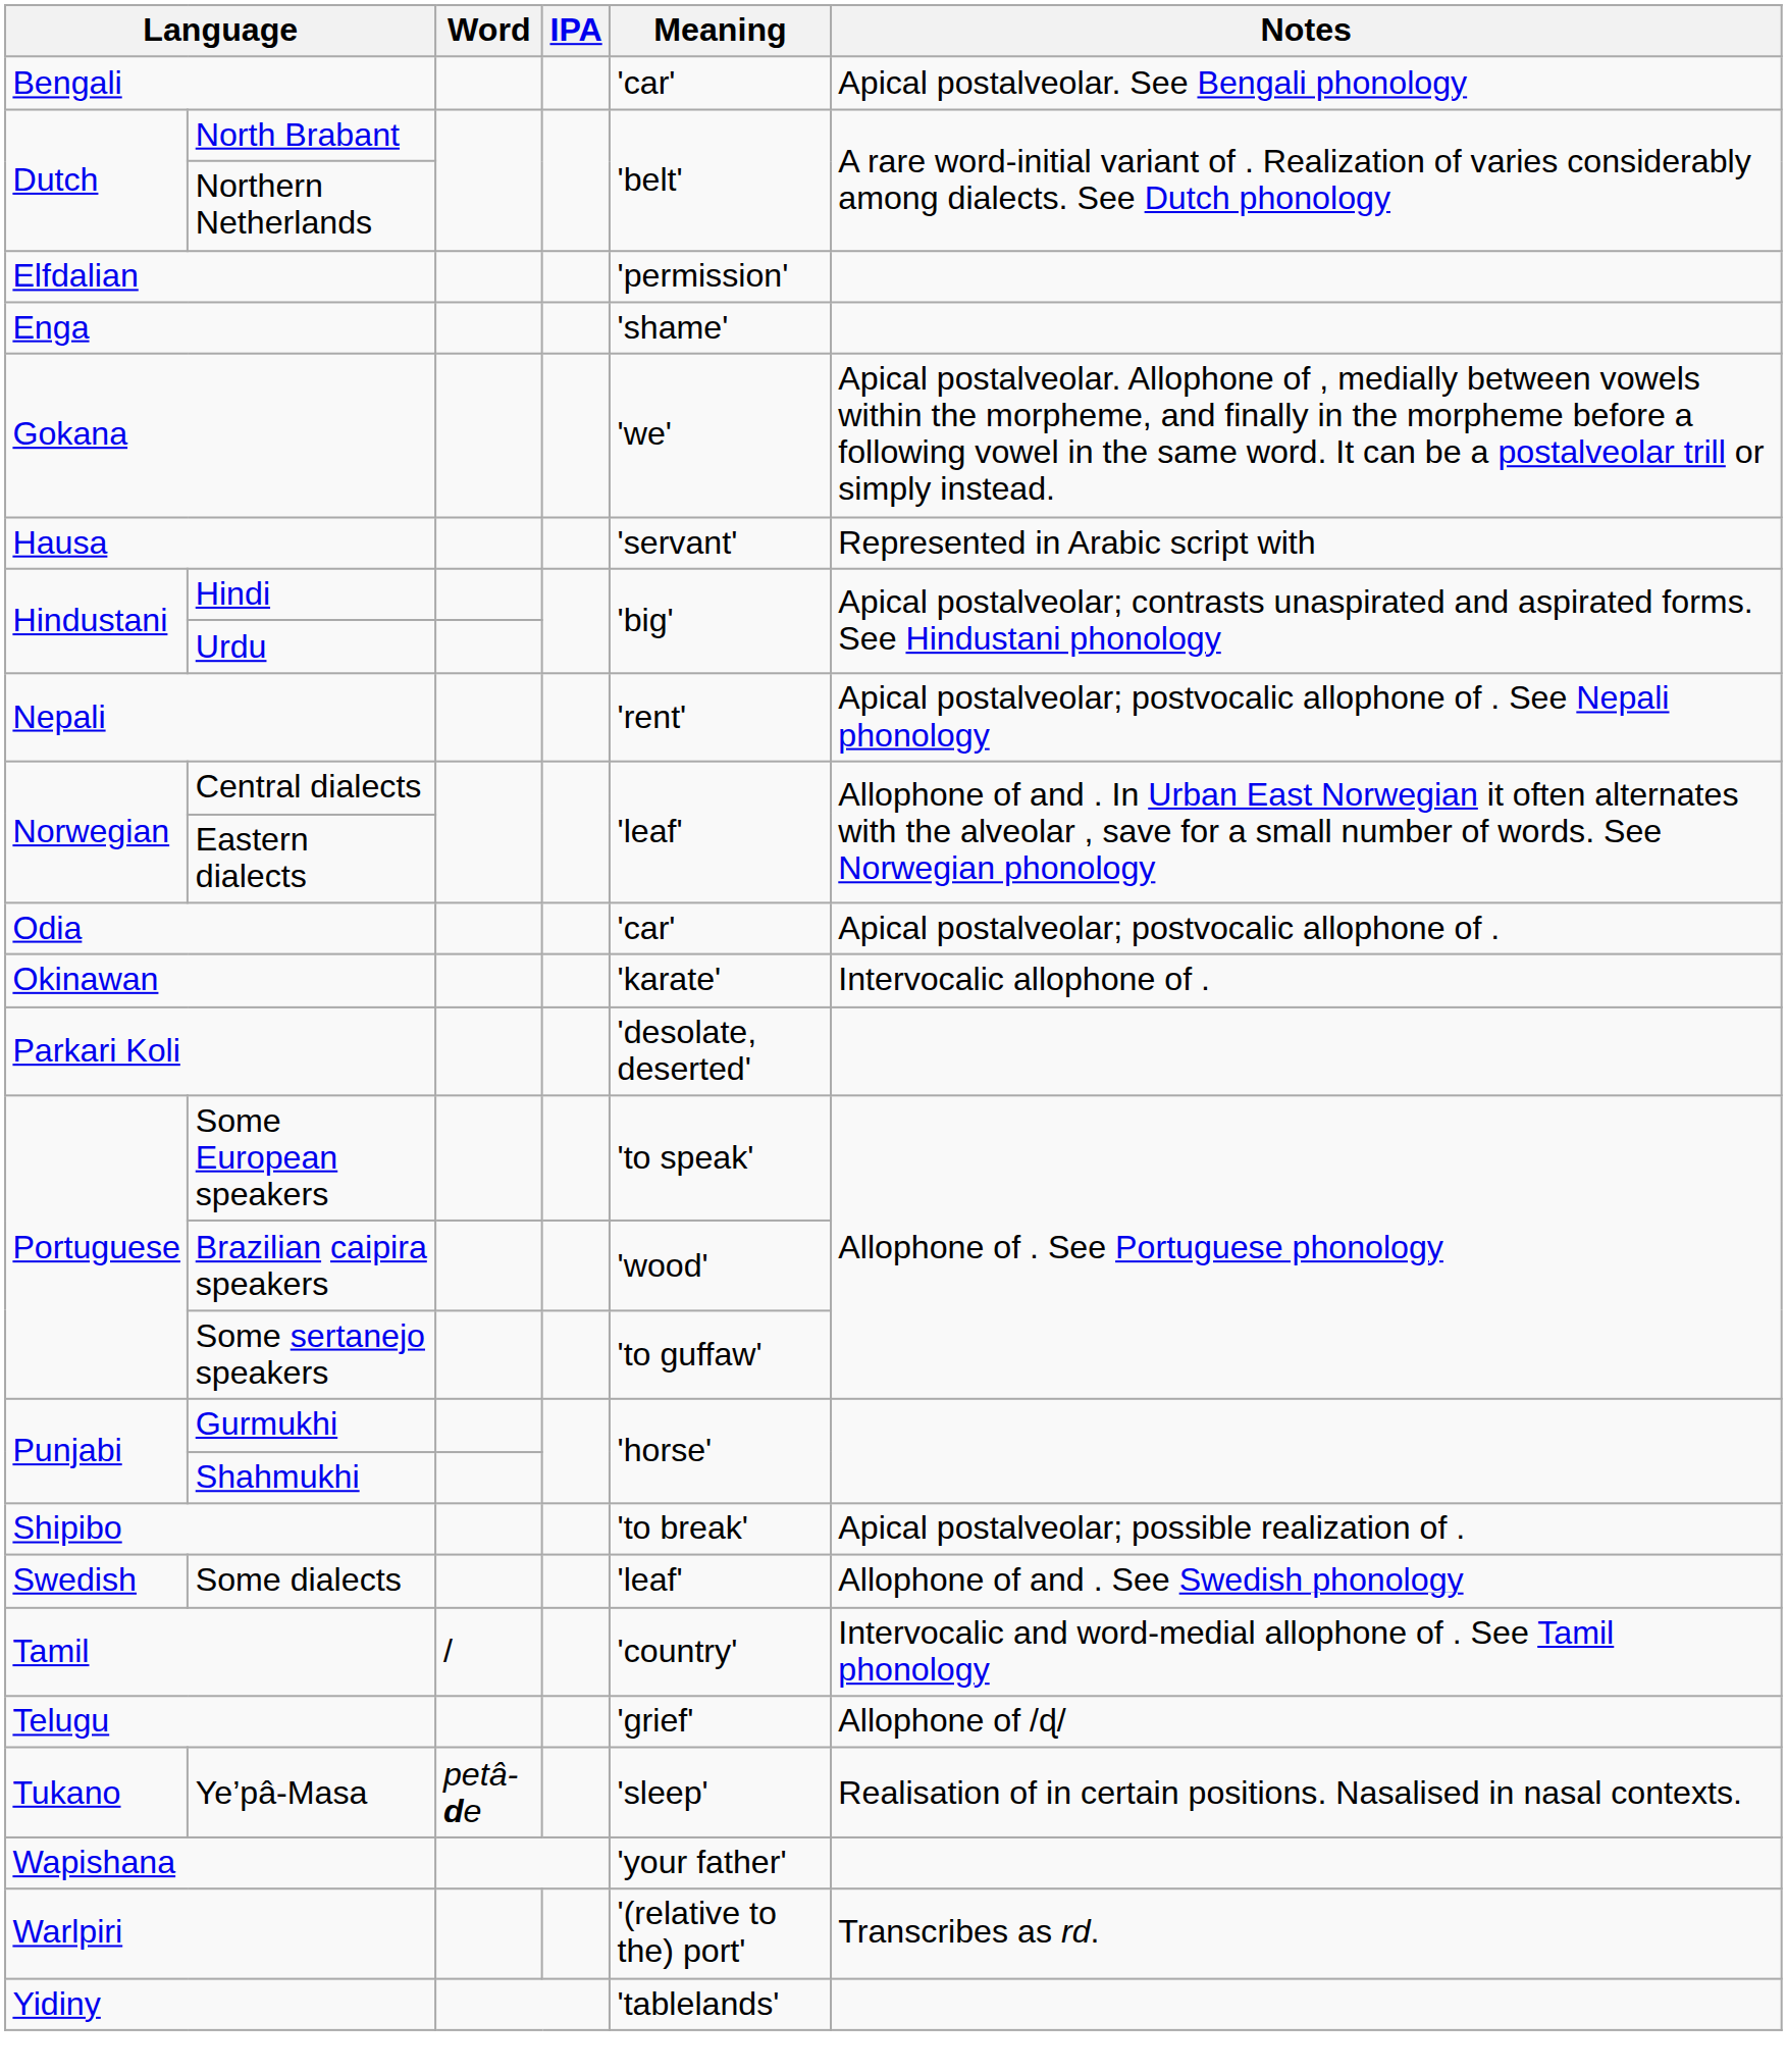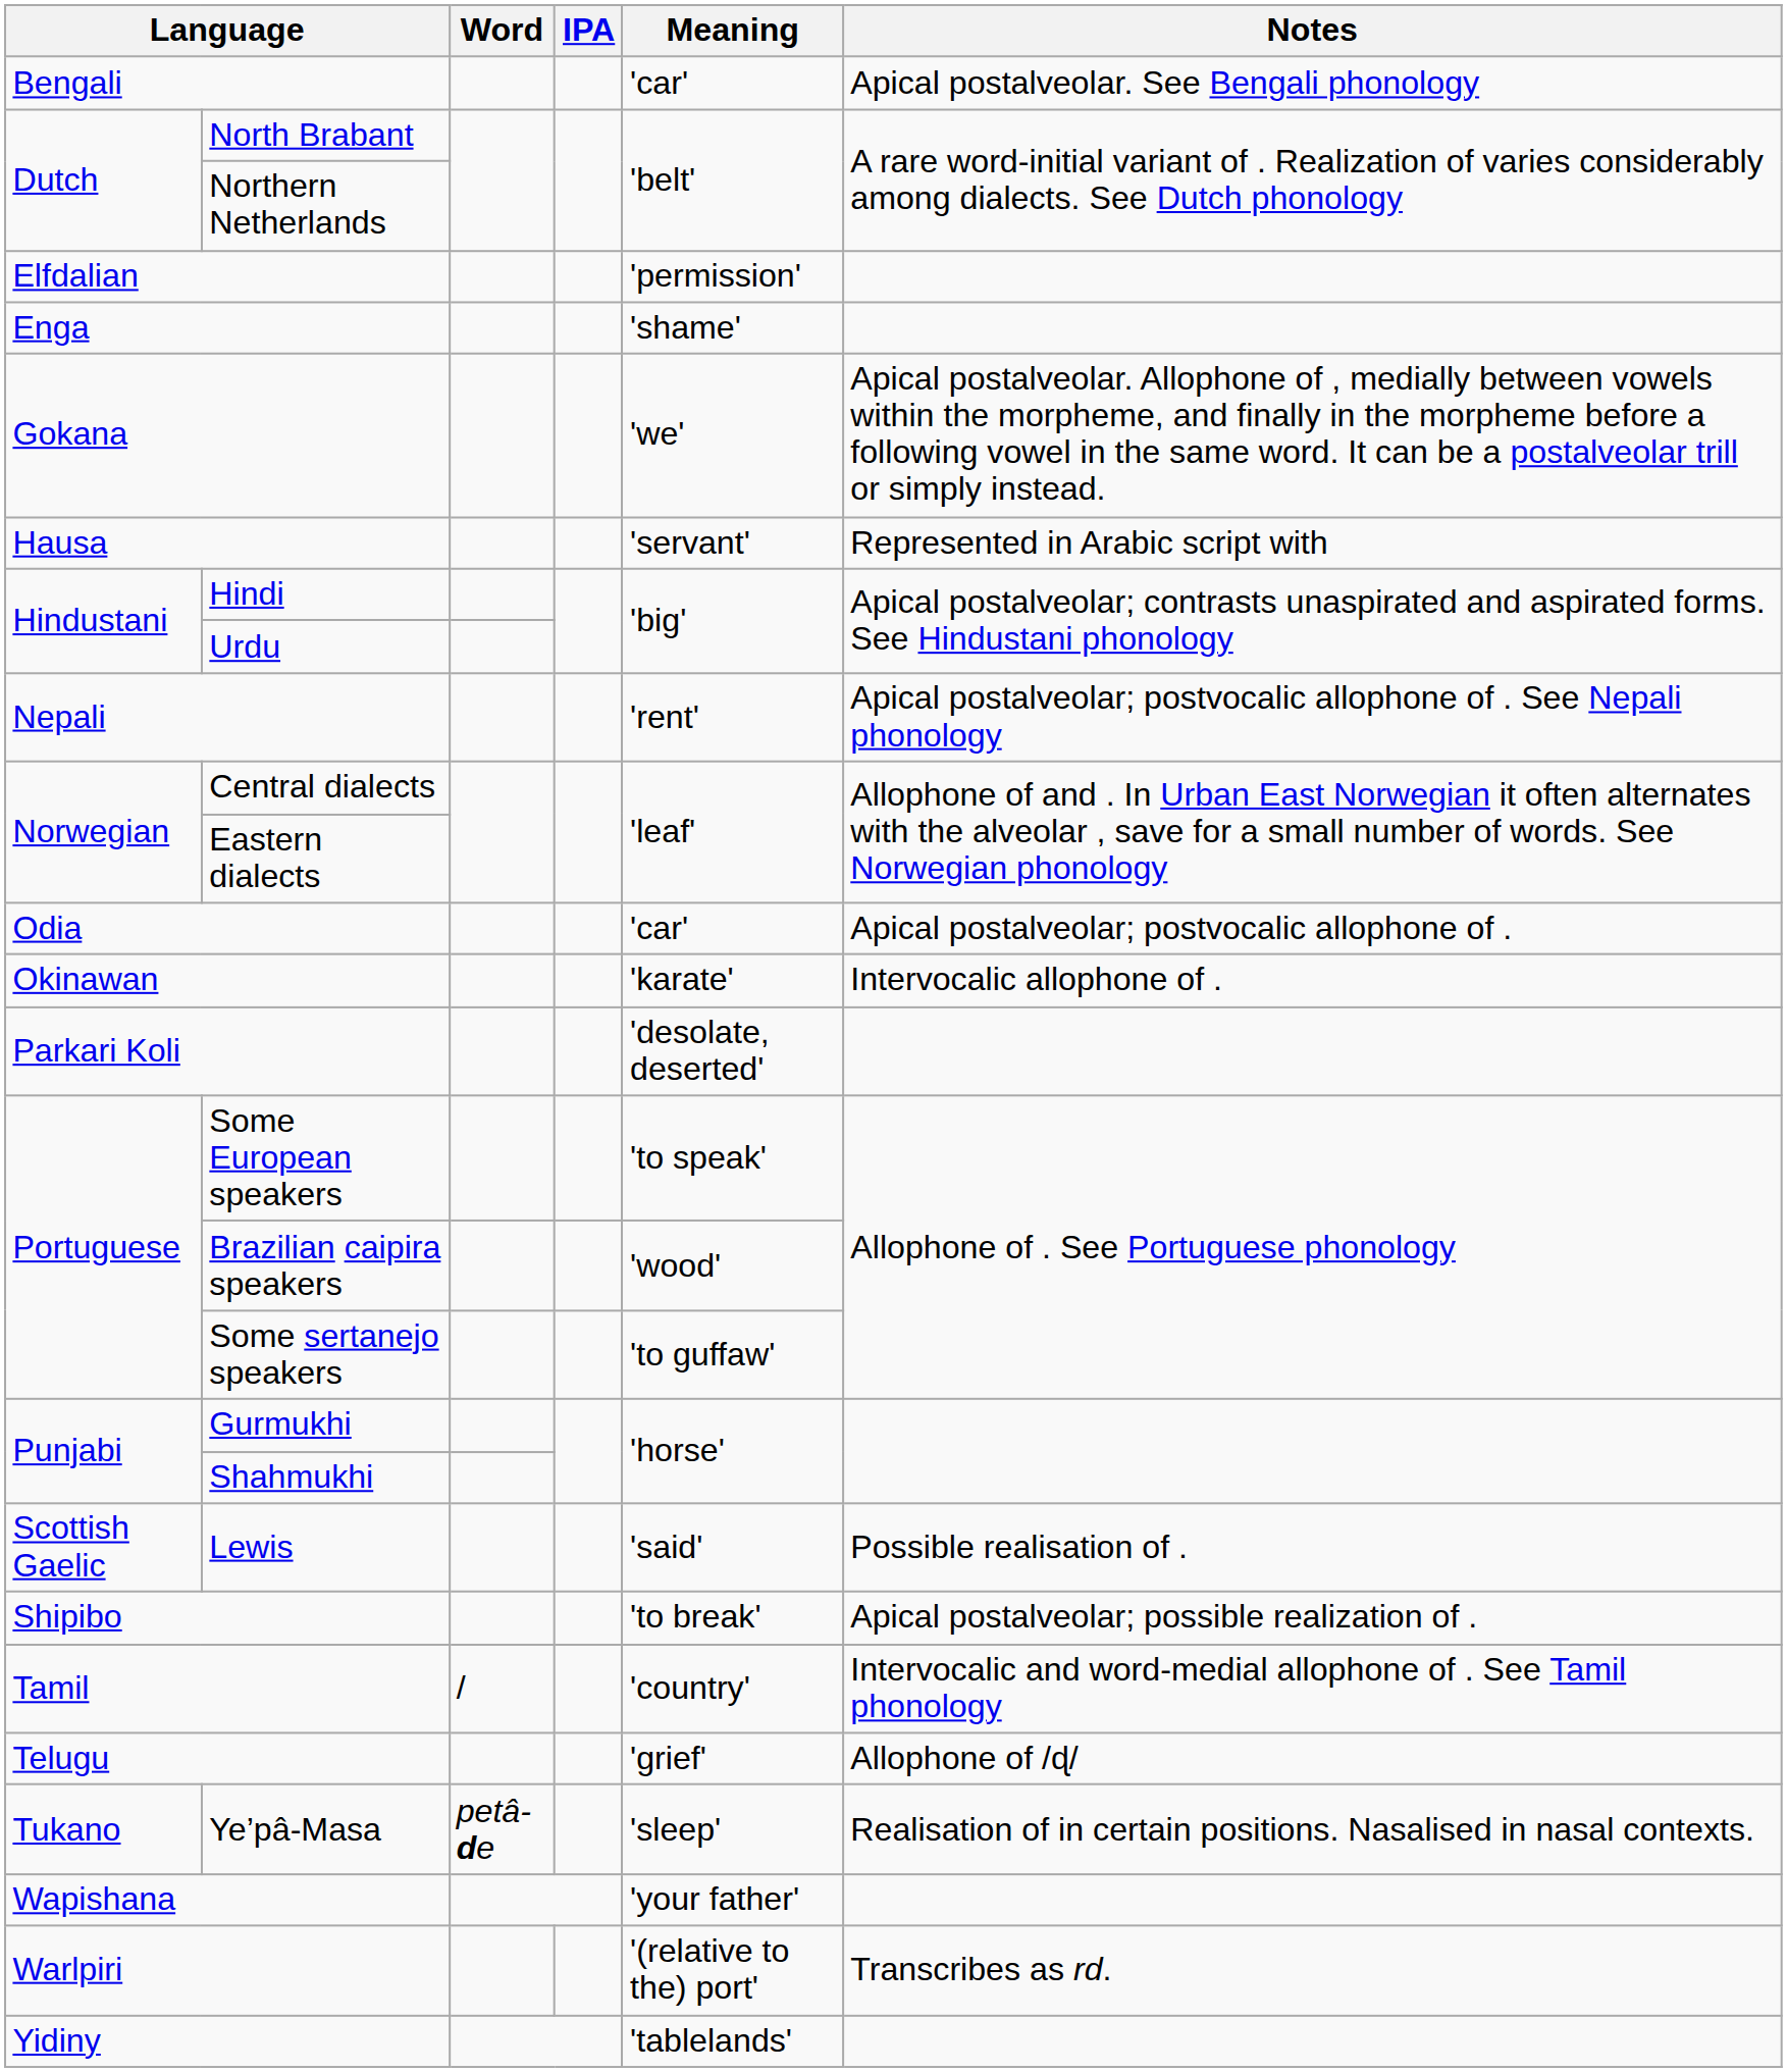 <table class="wikitable">
 <tr>
 <th colspan="2">Language</th>
 <th>Word</th>
 <th><a href='#'>IPA</a></th>
 <th>Meaning</th>
 <th>Notes</th>
 </tr>
 <tr>
 <td colspan="2"><a href='#'>Bengali</a></td>
 <td></td>
 <td></td>
 <td>'car'</td>
 <td>Apical postalveolar. See <a href='#'>Bengali phonology</a></td>
 </tr>
 <tr>
 <td rowspan="2"><a href='#'>Dutch</a></td>
 <td><a href='#'>North Brabant</a></td>
 <td rowspan="2"></td>
 <td rowspan="2"></td>
 <td rowspan="2">'belt'</td>
 <td rowspan="2">A rare word-initial variant of . Realization of  varies considerably among dialects. See <a href='#'>Dutch phonology</a></td>
 </tr>
 <tr>
 <td>Northern Netherlands</td>
 </tr>
 <tr>
 <td colspan="2"><a href='#'>Elfdalian</a></td>
 <td></td>
 <td></td>
 <td>'permission'</td>
 <td></td>
 </tr>
 <tr>
 <td colspan="2"><a href='#'>Enga</a></td>
 <td></td>
 <td></td>
 <td>'shame'</td>
 <td></td>
 </tr>
 <tr>
 <td colspan="2"><a href='#'>Gokana</a></td>
 <td></td>
 <td></td>
 <td>'we'</td>
 <td>Apical postalveolar. Allophone of , medially between vowels within the morpheme, and finally in the morpheme before a following vowel in the same word. It can be a <a href='#'>postalveolar trill</a> or simply  instead.</td>
 </tr>
 <tr>
 <td colspan="2"><a href='#'>Hausa</a></td>
 <td></td>
 <td></td>
 <td>'servant'</td>
 <td>Represented in Arabic script with </td>
 </tr>
 <tr>
 <td rowspan="2"><a href='#'>Hindustani</a></td>
 <td><a href='#'>Hindi</a></td>
 <td></td>
 <td rowspan="2"></td>
 <td rowspan="2">'big'</td>
 <td rowspan="2">Apical postalveolar; contrasts unaspirated and aspirated forms. See <a href='#'>Hindustani phonology</a></td>
 </tr>
 <tr>
 <td><a href='#'>Urdu</a></td>
 <td></td>
 </tr>
 <tr>
 <td colspan="2"><a href='#'>Nepali</a></td>
 <td></td>
 <td></td>
 <td>'rent'</td>
 <td>Apical postalveolar; postvocalic allophone of . See <a href='#'>Nepali phonology</a></td>
 </tr>
 <tr>
 <td rowspan="2"><a href='#'>Norwegian</a></td>
 <td>Central dialects</td>
 <td rowspan="2"></td>
 <td rowspan="2"></td>
 <td rowspan="2">'leaf'</td>
 <td rowspan="2">Allophone of  and . In <a href='#'>Urban East Norwegian</a> it often alternates with the alveolar , save for a small number of words. See <a href='#'>Norwegian phonology</a></td>
 </tr>
 <tr>
 <td>Eastern dialects</td>
 </tr>
 <tr>
 <td colspan="2"><a href='#'>Odia</a></td>
 <td></td>
 <td></td>
 <td>'car'</td>
 <td>Apical postalveolar; postvocalic allophone of .</td>
 </tr>
 <tr>
 <td colspan="2"><a href='#'>Okinawan</a></td>
 <td></td>
 <td></td>
 <td>'karate'</td>
 <td>Intervocalic allophone of .</td>
 </tr>
 <tr>
 <td colspan=2><a href='#'>Parkari Koli</a></td>
 <td></td>
 <td></td>
 <td>'desolate, deserted'</td>
 <td></td>
 </tr>
 <tr>
 <td rowspan="3"><a href='#'>Portuguese</a></td>
 <td>Some <a href='#'>European</a> speakers</td>
 <td></td>
 <td></td>
 <td>'to speak'</td>
 <td rowspan="3">Allophone of . See <a href='#'>Portuguese phonology</a></td>
 </tr>
 <tr>
 <td><a href='#'>Brazilian</a> <a href='#'>caipira</a> speakers</td>
 <td></td>
 <td></td>
 <td>'wood'</td>
 </tr>
 <tr>
 <td>Some <a href='#'>sertanejo</a> speakers</td>
 <td></td>
 <td></td>
 <td>'to guffaw'</td>
 </tr>
 <tr>
 <td rowspan="2"><a href='#'>Punjabi</a></td>
 <td><a href='#'>Gurmukhi</a></td>
 <td></td>
 <td rowspan="2"></td>
 <td rowspan="2">'horse'</td>
 <td rowspan="2"></td>
 </tr>
 <tr>
 <td><a href='#'>Shahmukhi</a></td>
 <td></td>
 </tr>
 <tr>
+<td><a href='#'>Scottish Gaelic</a></td>
+<td><a href='#'>Lewis</a></td>
+<td></td>
+<td></td>
+<td>'said'</td>
+<td>Possible realisation of .</td>
+</tr>
+<tr>
 <td colspan="2"><a href='#'>Shipibo</a></td>
 <td></td>
 <td></td>
 <td>'to break'</td>
 <td>Apical postalveolar; possible realization of .</td>
-</tr>
-<tr>
-<td><a href='#'>Swedish</a></td>
-<td>Some dialects</td>
-<td></td>
-<td></td>
-<td>'leaf'</td>
-<td>Allophone of  and . See <a href='#'>Swedish phonology</a></td>
 </tr>
 <tr>
 <td colspan="2"><a href='#'>Tamil</a></td>
 <td> / </td>
 <td></td>
 <td>'country'</td>
 <td>Intervocalic and word-medial allophone of . See <a href='#'>Tamil phonology</a></td>
 </tr>
 <tr>
 <td colspan="2"><a href='#'>Telugu</a></td>
 <td></td>
 <td></td>
 <td>'grief'</td>
 <td>Allophone of /ɖ/</td>
 </tr>
 <tr>
 <td><a href='#'>Tukano</a></td>
 <td>Ye’pâ-Masa</td>
 <td><em>petâ-<strong>d</strong>e</em></td>
 <td></td>
 <td>'sleep'</td>
 <td>Realisation of  in certain positions. Nasalised  in nasal contexts.</td>
 </tr>
 <tr>
 <td colspan="2"><a href='#'>Wapishana</a></td>
 <td colspan="2" align="center"></td>
 <td>'your father'</td>
 <td></td>
 </tr>
 <tr>
 <td colspan="2"><a href='#'>Warlpiri</a></td>
 <td></td>
 <td></td>
 <td>'(relative to the) port'</td>
 <td>Transcribes  as <em>rd</em>.</td>
 </tr>
 <tr>
 <td colspan="2"><a href='#'>Yidiny</a></td>
 <td colspan="2" align="center"></td>
 <td>'tablelands'</td>
 <td></td>
 </tr>
 </table>
